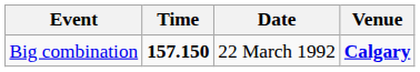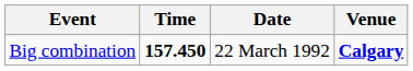 <table class='wikitable'>
 <tr>
 <th>Event</th>
 <th>Time</th>
 <th>Date</th>
 <th>Venue</th>
 </tr>
 <tr>
 <td><a href='#'>Big combination</a></td>
-<td><strong>157.150</strong></td>
+<td><strong>157.450</strong></td>
 <td>22 March 1992</td>
 <td align=left><strong><a href='#'>Calgary</a></strong></td>
 </tr>
 </table>
